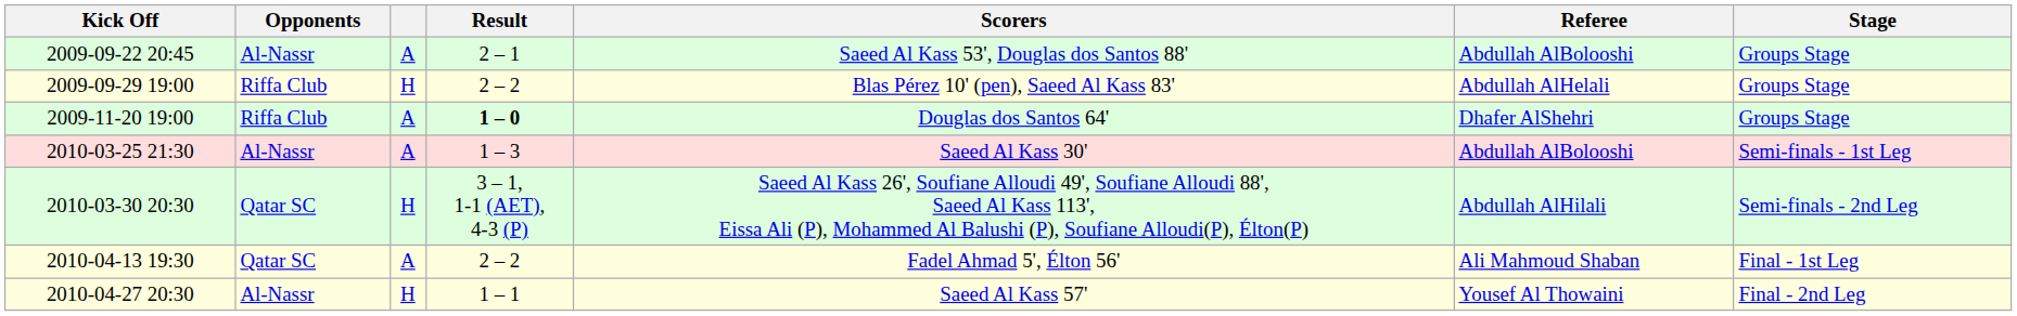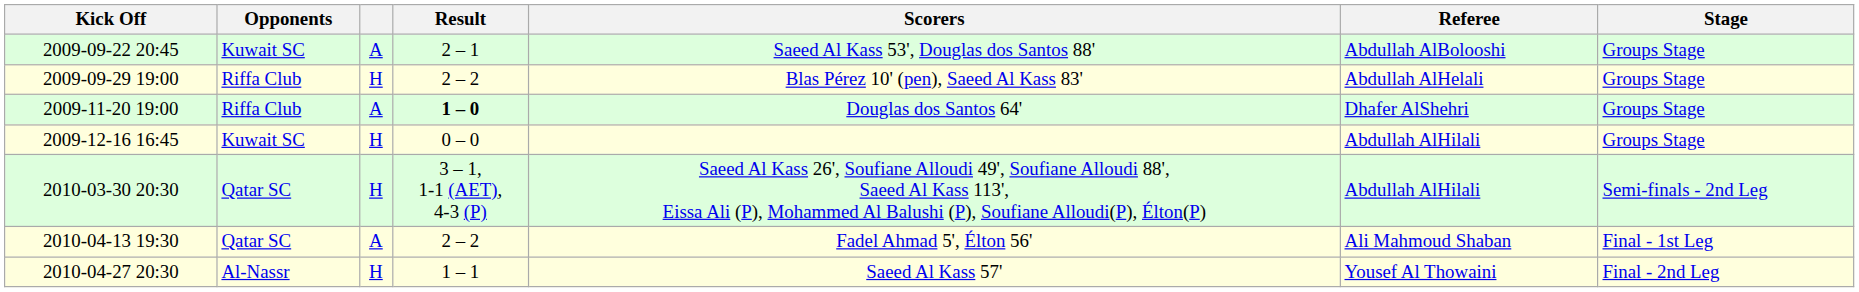 <table class="wikitable" style="width:99%;">
 <tr style="background:#f0f6ff;">
 <th>Kick Off</th>
 <th>Opponents</th>
 <th></th>
 <th>Result</th>
 <th>Scorers</th>
 <th>Referee</th>
 <th>Stage</th>
 </tr>
 <tr bgcolor="#ddffdd">
 <td align=center>2009-09-22 20:45</td>
-<td> <a href='#'>Al-Nassr</a></td>
+<td> <a href='#'>Kuwait SC</a></td>
 <td align=center><a href='#'>A</a></td>
 <td align=center>2 – 1</td>
 <td align=center><a href='#'>Saeed Al Kass</a> 53', <a href='#'>Douglas dos Santos</a> 88'</td>
 <td> <a href='#'>Abdullah AlBolooshi</a></td>
 <td><a href='#'>Groups Stage</a></td>
 </tr>
 <tr bgcolor="#ffffdd">
 <td align=center>2009-09-29 19:00</td>
 <td> <a href='#'>Riffa Club</a></td>
 <td align=center><a href='#'>H</a></td>
 <td align=center>2 – 2</td>
 <td align=center><a href='#'>Blas Pérez</a> 10' (<a href='#'>pen</a>), <a href='#'>Saeed Al Kass</a> 83'</td>
 <td> <a href='#'>Abdullah AlHelali</a></td>
 <td><a href='#'>Groups Stage</a></td>
 </tr>
 <tr bgcolor="#ddffdd">
 <td align=center>2009-11-20 19:00</td>
 <td> <a href='#'>Riffa Club</a></td>
 <td align=center><a href='#'>A</a></td>
 <td align=center><strong>1 – 0</strong></td>
 <td align=center><a href='#'>Douglas dos Santos</a> 64'</td>
 <td> <a href='#'>Dhafer AlShehri</a></td>
 <td><a href='#'>Groups Stage</a></td>
 </tr>
-<tr bgcolor="#ffdddd">
-<td align=center>2010-03-25 21:30</td>
-<td> <a href='#'>Al-Nassr</a></td>
-<td align=center><a href='#'>A</a></td>
-<td align=center>1 – 3</td>
-<td align=center><a href='#'>Saeed Al Kass</a> 30'</td>
-<td> <a href='#'>Abdullah AlBolooshi</a></td>
-<td><a href='#'>Semi-finals - 1st Leg</a></td>
+<tr bgcolor="#ffffdd">
+<td align=center>2009-12-16 16:45</td>
+<td> <a href='#'>Kuwait SC</a></td>
+<td align=center><a href='#'>H</a></td>
+<td align=center>0 – 0</td>
+<td align=center></td>
+<td> <a href='#'>Abdullah AlHilali</a></td>
+<td><a href='#'>Groups Stage</a></td>
 </tr>
 <tr bgcolor="#ddffdd">
 <td align=center>2010-03-30 20:30</td>
 <td> <a href='#'>Qatar SC</a></td>
 <td align=center><a href='#'>H</a></td>
 <td align=center>3 – 1,<br>1-1 <a href='#'>(AET)</a>,<br>4-3 <a href='#'>(P)</a></td>
 <td align=center><a href='#'>Saeed Al Kass</a> 26', <a href='#'>Soufiane Alloudi</a> 49', <a href='#'>Soufiane Alloudi</a> 88',<br><a href='#'>Saeed Al Kass</a> 113',<br><a href='#'>Eissa Ali</a> (<a href='#'>P</a>), <a href='#'>Mohammed Al Balushi</a> (<a href='#'>P</a>), <a href='#'>Soufiane Alloudi</a>(<a href='#'>P</a>), <a href='#'>Élton</a>(<a href='#'>P</a>)</td>
 <td> <a href='#'>Abdullah AlHilali</a></td>
 <td><a href='#'>Semi-finals - 2nd Leg</a></td>
 </tr>
 <tr bgcolor="#ffffdd">
 <td align=center>2010-04-13 19:30</td>
 <td> <a href='#'>Qatar SC</a></td>
 <td align=center><a href='#'>A</a></td>
 <td align=center>2 – 2</td>
 <td align=center><a href='#'>Fadel Ahmad</a> 5', <a href='#'>Élton</a> 56'</td>
 <td> <a href='#'>Ali Mahmoud Shaban</a></td>
 <td><a href='#'>Final - 1st Leg</a></td>
 </tr>
 <tr bgcolor="#ffffdd">
 <td align=center>2010-04-27 20:30</td>
 <td> <a href='#'>Al-Nassr</a></td>
 <td align=center><a href='#'>H</a></td>
 <td align=center>1 – 1</td>
 <td align=center><a href='#'>Saeed Al Kass</a> 57'</td>
 <td> <a href='#'>Yousef Al Thowaini</a></td>
 <td><a href='#'>Final - 2nd Leg</a></td>
 </tr>
 </table>
